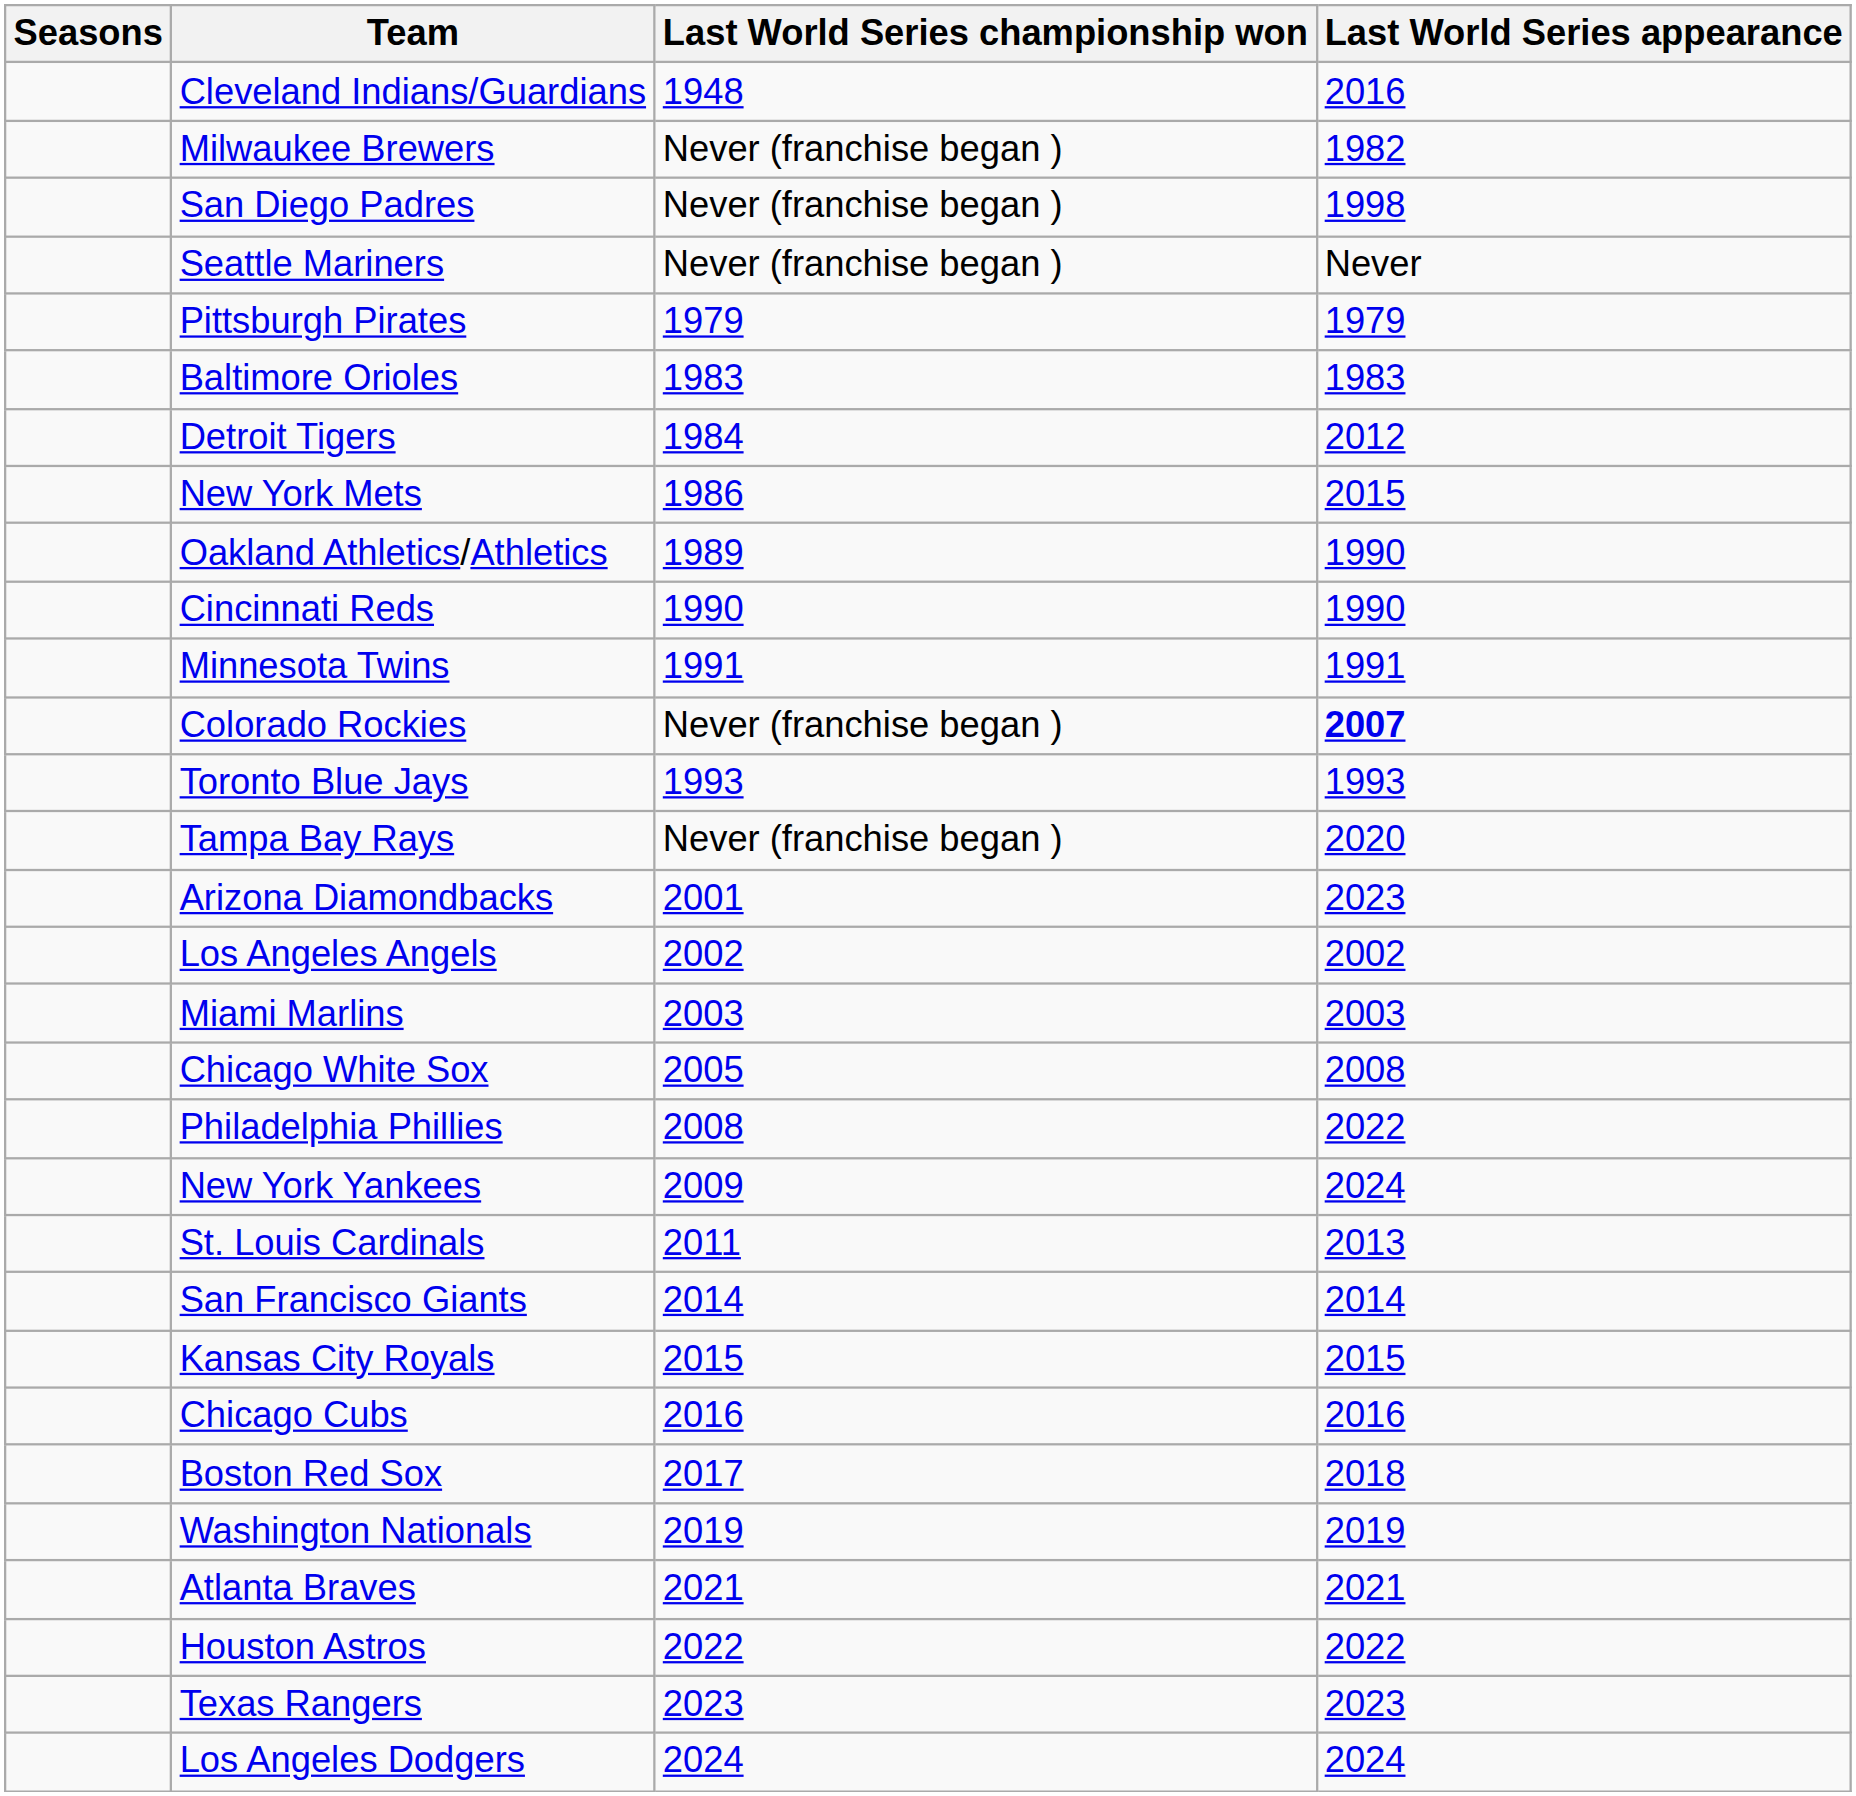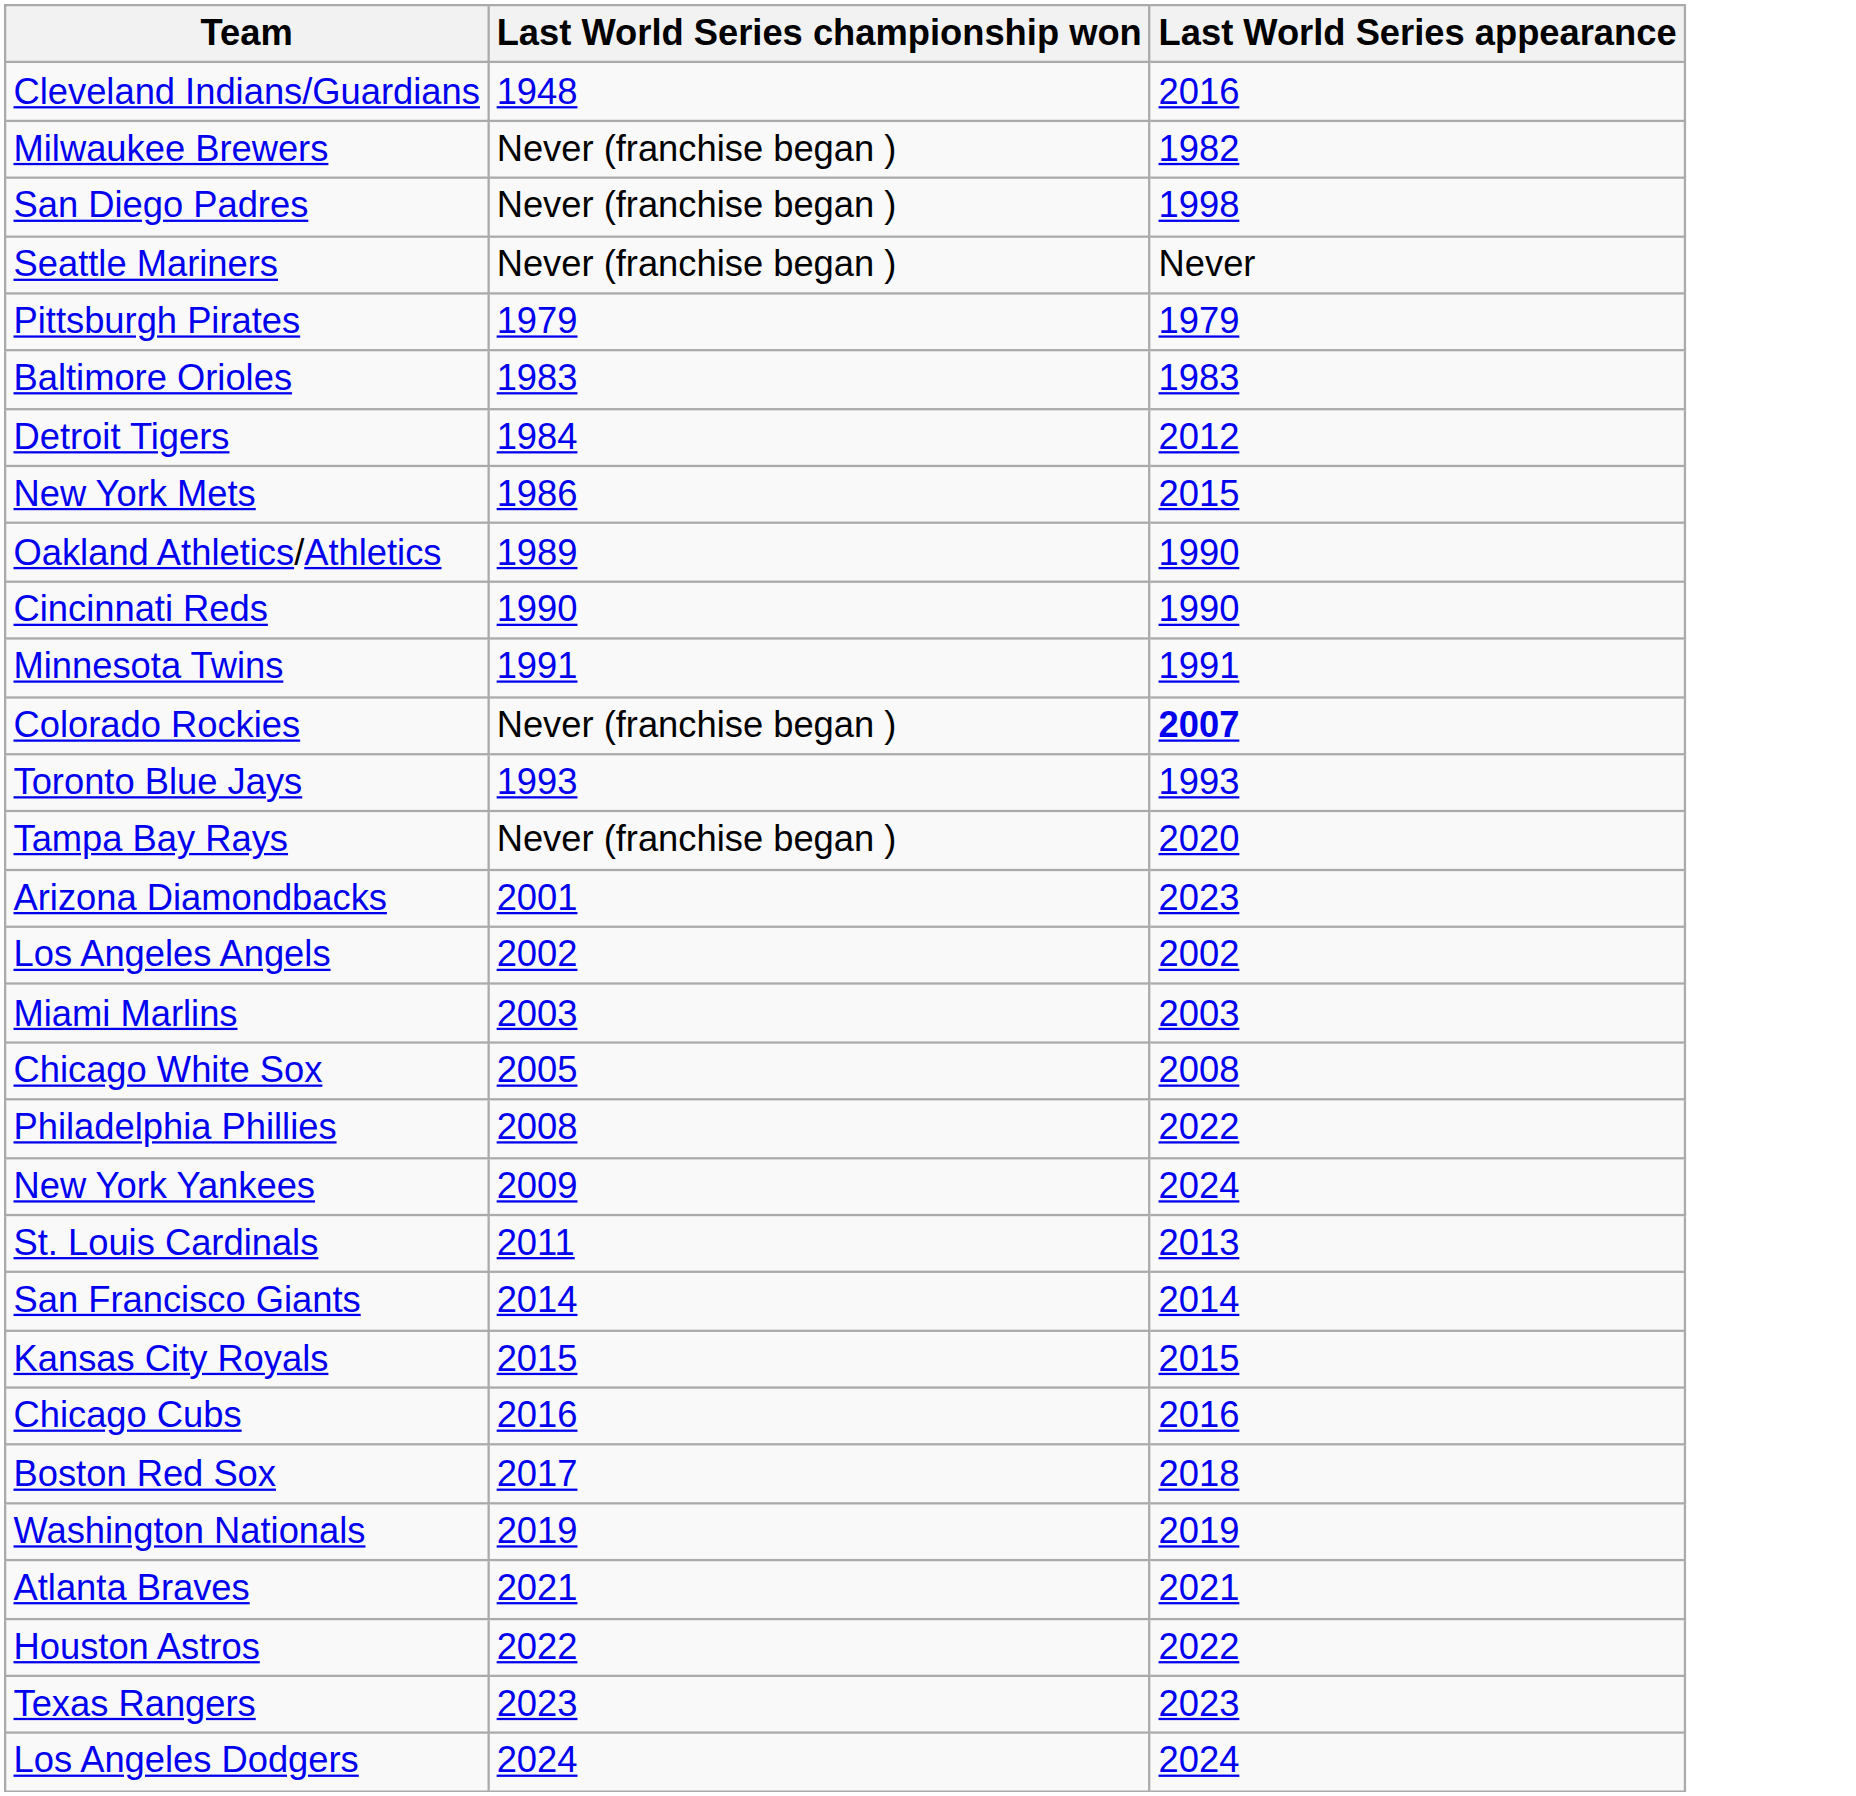 <table class="wikitable sortable">
 <tr>
-<th>Seasons</th>
 <th>Team</th>
 <th>Last World Series championship won</th>
 <th>Last World Series appearance</th>
 </tr>
 <tr>
-<td></td>
 <td><a href='#'>Cleveland Indians/Guardians</a></td>
 <td><a href='#'>1948</a></td>
 <td><a href='#'>2016</a></td>
 </tr>
 <tr>
-<td></td>
 <td><a href='#'>Milwaukee Brewers</a></td>
 <td> Never (franchise began )</td>
 <td><a href='#'>1982</a></td>
 </tr>
 <tr>
-<td></td>
 <td><a href='#'>San Diego Padres</a></td>
 <td> Never (franchise began )</td>
 <td><a href='#'>1998</a></td>
 </tr>
 <tr>
-<td></td>
 <td><a href='#'>Seattle Mariners</a></td>
 <td> Never (franchise began )</td>
 <td> Never</td>
 </tr>
 <tr>
-<td></td>
 <td><a href='#'>Pittsburgh Pirates</a></td>
 <td><a href='#'>1979</a></td>
 <td><a href='#'>1979</a></td>
 </tr>
 <tr>
-<td></td>
 <td><a href='#'>Baltimore Orioles</a></td>
 <td><a href='#'>1983</a></td>
 <td><a href='#'>1983</a></td>
 </tr>
 <tr>
-<td></td>
 <td><a href='#'>Detroit Tigers</a></td>
 <td><a href='#'>1984</a></td>
 <td><a href='#'>2012</a></td>
 </tr>
 <tr>
-<td></td>
 <td><a href='#'>New York Mets</a></td>
 <td><a href='#'>1986</a></td>
 <td><a href='#'>2015</a></td>
 </tr>
 <tr>
-<td></td>
 <td><a href='#'>Oakland Athletics</a>/<a href='#'>Athletics</a></td>
 <td><a href='#'>1989</a></td>
 <td><a href='#'>1990</a></td>
 </tr>
 <tr>
-<td></td>
 <td><a href='#'>Cincinnati Reds</a></td>
 <td><a href='#'>1990</a></td>
 <td><a href='#'>1990</a></td>
 </tr>
 <tr>
-<td></td>
 <td><a href='#'>Minnesota Twins</a></td>
 <td><a href='#'>1991</a></td>
 <td><a href='#'>1991</a></td>
 </tr>
 <tr>
-<td></td>
 <td><a href='#'>Colorado Rockies</a></td>
 <td> Never (franchise began )</td>
 <td><strong><a href='#'>2007</a></strong></td>
 </tr>
 <tr>
-<td></td>
 <td><a href='#'>Toronto Blue Jays</a></td>
 <td><a href='#'>1993</a></td>
 <td><a href='#'>1993</a></td>
 </tr>
 <tr>
-<td></td>
 <td><a href='#'>Tampa Bay Rays</a></td>
 <td> Never (franchise began )</td>
 <td><a href='#'>2020</a></td>
 </tr>
 <tr>
-<td></td>
 <td><a href='#'>Arizona Diamondbacks</a></td>
 <td><a href='#'>2001</a></td>
 <td><a href='#'>2023</a></td>
 </tr>
 <tr>
-<td></td>
 <td><a href='#'>Los Angeles Angels</a></td>
 <td><a href='#'>2002</a></td>
 <td><a href='#'>2002</a></td>
 </tr>
 <tr>
-<td></td>
 <td><a href='#'>Miami Marlins</a></td>
 <td><a href='#'>2003</a></td>
 <td><a href='#'>2003</a></td>
 </tr>
 <tr>
-<td></td>
 <td><a href='#'>Chicago White Sox</a></td>
 <td><a href='#'>2005</a></td>
 <td><a href='#'>2008</a></td>
 </tr>
 <tr>
-<td></td>
 <td><a href='#'>Philadelphia Phillies</a></td>
 <td><a href='#'>2008</a></td>
 <td><a href='#'>2022</a></td>
 </tr>
 <tr>
-<td></td>
 <td><a href='#'>New York Yankees</a></td>
 <td><a href='#'>2009</a></td>
 <td><a href='#'>2024</a></td>
 </tr>
 <tr>
-<td></td>
 <td><a href='#'>St. Louis Cardinals</a></td>
 <td><a href='#'>2011</a></td>
 <td><a href='#'>2013</a></td>
 </tr>
 <tr>
-<td></td>
 <td><a href='#'>San Francisco Giants</a></td>
 <td><a href='#'>2014</a></td>
 <td><a href='#'>2014</a></td>
 </tr>
 <tr>
-<td></td>
 <td><a href='#'>Kansas City Royals</a></td>
 <td><a href='#'>2015</a></td>
 <td><a href='#'>2015</a></td>
 </tr>
 <tr>
-<td></td>
 <td><a href='#'>Chicago Cubs</a></td>
 <td><a href='#'>2016</a></td>
 <td><a href='#'>2016</a></td>
 </tr>
 <tr>
-<td></td>
 <td><a href='#'>Boston Red Sox</a></td>
 <td><a href='#'>2017</a></td>
 <td><a href='#'>2018</a></td>
 </tr>
 <tr>
-<td></td>
 <td><a href='#'>Washington Nationals</a></td>
 <td><a href='#'>2019</a></td>
 <td><a href='#'>2019</a></td>
 </tr>
 <tr>
-<td></td>
 <td><a href='#'>Atlanta Braves</a></td>
 <td><a href='#'>2021</a></td>
 <td><a href='#'>2021</a></td>
 </tr>
 <tr>
-<td></td>
 <td><a href='#'>Houston Astros</a></td>
 <td><a href='#'>2022</a></td>
 <td><a href='#'>2022</a></td>
 </tr>
 <tr>
-<td></td>
 <td><a href='#'>Texas Rangers</a></td>
 <td><a href='#'>2023</a></td>
 <td><a href='#'>2023</a></td>
 </tr>
 <tr>
-<td></td>
 <td><a href='#'>Los Angeles Dodgers</a></td>
 <td><a href='#'>2024</a></td>
 <td><a href='#'>2024</a></td>
 </tr>
 </table>
